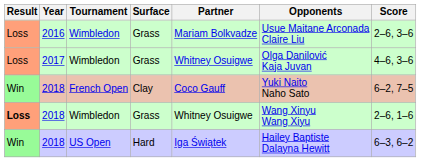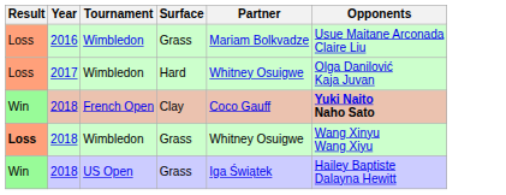 <table class="sortable wikitable">
 <tr>
 <th>Result</th>
 <th>Year</th>
 <th>Tournament</th>
 <th>Surface</th>
 <th>Partner</th>
 <th>Opponents</th>
-<th class="unsortable">Score</th>
 </tr>
 <tr style="background:#CCFFCC;">
 <td bgcolor="FFA07A">Loss</td>
 <td><a href='#'>2016</a></td>
 <td><a href='#'>Wimbledon</a></td>
 <td>Grass</td>
 <td> <a href='#'>Mariam Bolkvadze</a></td>
 <td> <a href='#'>Usue Maitane Arconada</a> <br>  <a href='#'>Claire Liu</a></td>
-<td>2–6, 3–6</td>
 </tr>
 <tr style="background:#CCFFCC;">
 <td bgcolor="FFA07A">Loss</td>
 <td><a href='#'>2017</a></td>
 <td>Wimbledon</td>
-<td>Grass</td>
+<td>Hard</td>
 <td> <a href='#'>Whitney Osuigwe</a></td>
 <td> <a href='#'>Olga Danilović</a> <br>  <a href='#'>Kaja Juvan</a></td>
-<td>4–6, 3–6</td>
 </tr>
 <tr style="background:#ebc2af;">
 <td style="background:#98fb98;">Win</td>
 <td><a href='#'>2018</a></td>
 <td><a href='#'>French Open</a></td>
 <td>Clay</td>
 <td> <a href='#'>Coco Gauff</a></td>
-<td> <a href='#'>Yuki Naito</a> <br>  Naho Sato</td>
-<td>6–2, 7–5</td>
+<td><strong> <a href='#'>Yuki Naito</a> <br>  Naho Sato</strong></td>
 </tr>
 <tr style="background:#cfc;">
 <td bgcolor=FFA07A><strong>Loss</strong></td>
 <td><a href='#'>2018</a></td>
 <td>Wimbledon</td>
 <td>Grass</td>
 <td> Whitney Osuigwe</td>
 <td> <a href='#'>Wang Xinyu</a> <br>  <a href='#'>Wang Xiyu</a></td>
-<td>2–6, 1–6</td>
 </tr>
 <tr style="background:#ccf;">
 <td style="background:#98fb98;">Win</td>
 <td><a href='#'>2018</a></td>
 <td><a href='#'>US Open</a></td>
-<td>Hard</td>
+<td>Grass</td>
 <td> <a href='#'>Iga Świątek</a></td>
 <td> <a href='#'>Hailey Baptiste</a> <br>  <a href='#'>Dalayna Hewitt</a></td>
-<td>6–3, 6–2</td>
 </tr>
 </table>
